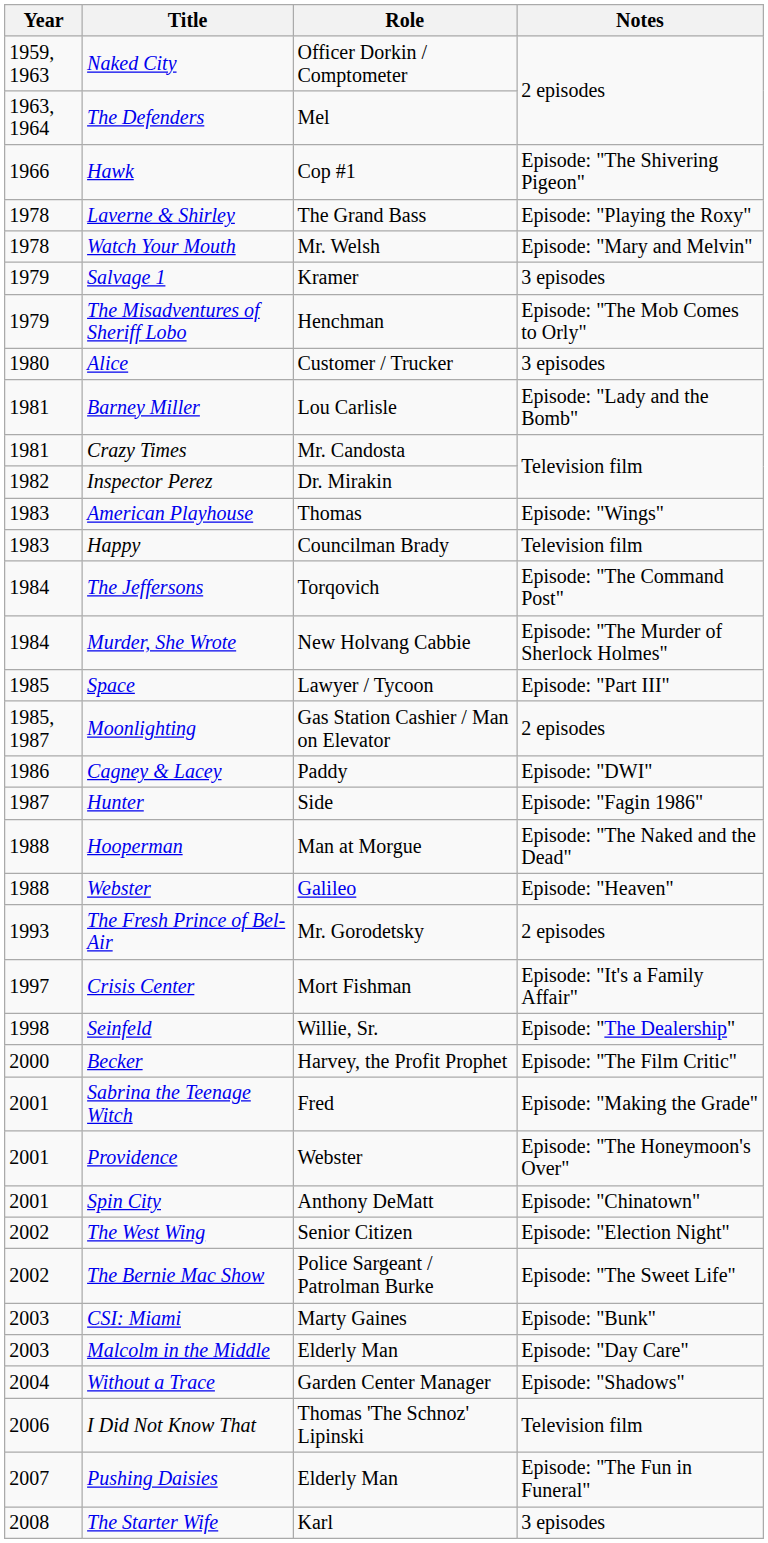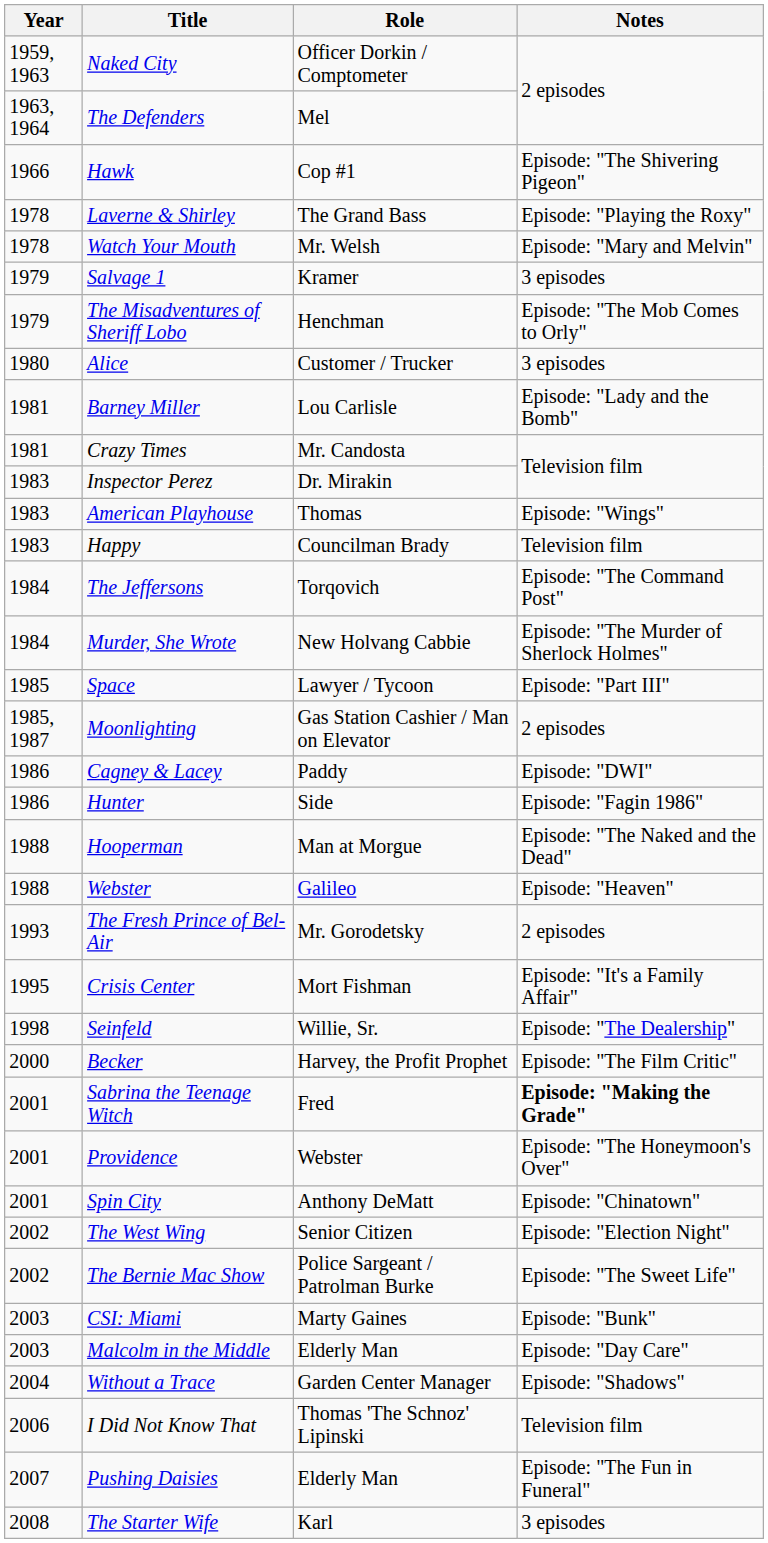 <table class="wikitable sortable">
 <tr>
 <th>Year</th>
 <th>Title</th>
 <th>Role</th>
 <th>Notes</th>
 </tr>
 <tr>
 <td>1959, 1963</td>
 <td><a href='#'><em>Naked City</em></a></td>
 <td>Officer Dorkin / Comptometer</td>
 <td rowspan="2">2 episodes</td>
 </tr>
 <tr>
 <td>1963, 1964</td>
 <td><a href='#'><em>The Defenders</em></a></td>
 <td>Mel</td>
 </tr>
 <tr>
 <td>1966</td>
 <td><a href='#'><em>Hawk</em></a></td>
 <td>Cop #1</td>
 <td>Episode: "The Shivering Pigeon"</td>
 </tr>
 <tr>
 <td>1978</td>
 <td><em><a href='#'>Laverne & Shirley</a></em></td>
 <td>The Grand Bass</td>
 <td>Episode: "Playing the Roxy"</td>
 </tr>
 <tr>
 <td>1978</td>
 <td><a href='#'><em>Watch Your Mouth</em></a></td>
 <td>Mr. Welsh</td>
 <td>Episode: "Mary and Melvin"</td>
 </tr>
 <tr>
 <td>1979</td>
 <td><em><a href='#'>Salvage 1</a></em></td>
 <td>Kramer</td>
 <td>3 episodes</td>
 </tr>
 <tr>
 <td>1979</td>
 <td><em><a href='#'>The Misadventures of Sheriff Lobo</a></em></td>
 <td>Henchman</td>
 <td>Episode: "The Mob Comes to Orly"</td>
 </tr>
 <tr>
 <td>1980</td>
 <td><a href='#'><em>Alice</em></a></td>
 <td>Customer / Trucker</td>
 <td>3 episodes</td>
 </tr>
 <tr>
 <td>1981</td>
 <td><em><a href='#'>Barney Miller</a></em></td>
 <td>Lou Carlisle</td>
 <td>Episode: "Lady and the Bomb"</td>
 </tr>
 <tr>
 <td>1981</td>
 <td><em>Crazy Times</em></td>
 <td>Mr. Candosta</td>
 <td rowspan="2">Television film</td>
 </tr>
 <tr>
-<td>1982</td>
+<td>1983</td>
 <td><em>Inspector Perez</em></td>
 <td>Dr. Mirakin</td>
 </tr>
 <tr>
 <td>1983</td>
 <td><em><a href='#'>American Playhouse</a></em></td>
 <td>Thomas</td>
 <td>Episode: "Wings"</td>
 </tr>
 <tr>
 <td>1983</td>
 <td><em>Happy</em></td>
 <td>Councilman Brady</td>
 <td>Television film</td>
 </tr>
 <tr>
 <td>1984</td>
 <td><em><a href='#'>The Jeffersons</a></em></td>
 <td>Torqovich</td>
 <td>Episode: "The Command Post"</td>
 </tr>
 <tr>
 <td>1984</td>
 <td><em><a href='#'>Murder, She Wrote</a></em></td>
 <td>New Holvang Cabbie</td>
 <td>Episode: "The Murder of Sherlock Holmes"</td>
 </tr>
 <tr>
 <td>1985</td>
 <td><a href='#'><em>Space</em></a></td>
 <td>Lawyer / Tycoon</td>
 <td>Episode: "Part III"</td>
 </tr>
 <tr>
 <td>1985, 1987</td>
 <td><a href='#'><em>Moonlighting</em></a></td>
 <td>Gas Station Cashier / Man on Elevator</td>
 <td>2 episodes</td>
 </tr>
 <tr>
 <td>1986</td>
 <td><em><a href='#'>Cagney & Lacey</a></em></td>
 <td>Paddy</td>
 <td>Episode: "DWI"</td>
 </tr>
 <tr>
-<td>1987</td>
+<td>1986</td>
 <td><a href='#'><em>Hunter</em></a></td>
 <td>Side</td>
 <td>Episode: "Fagin 1986"</td>
 </tr>
 <tr>
 <td>1988</td>
 <td><em><a href='#'>Hooperman</a></em></td>
 <td>Man at Morgue</td>
 <td>Episode: "The Naked and the Dead"</td>
 </tr>
 <tr>
 <td>1988</td>
 <td><a href='#'><em>Webster</em></a></td>
 <td><a href='#'>Galileo</a></td>
 <td>Episode: "Heaven"</td>
 </tr>
 <tr>
 <td>1993</td>
 <td><em><a href='#'>The Fresh Prince of Bel-Air</a></em></td>
 <td>Mr. Gorodetsky</td>
 <td>2 episodes</td>
 </tr>
 <tr>
-<td>1997</td>
+<td>1995</td>
 <td><em><a href='#'>Crisis Center</a></em></td>
 <td>Mort Fishman</td>
 <td>Episode: "It's a Family Affair"</td>
 </tr>
 <tr>
 <td>1998</td>
 <td><em><a href='#'>Seinfeld</a></em></td>
 <td>Willie, Sr.</td>
 <td>Episode: "<a href='#'>The Dealership</a>"</td>
 </tr>
 <tr>
 <td>2000</td>
 <td><a href='#'><em>Becker</em></a></td>
 <td>Harvey, the Profit Prophet</td>
 <td>Episode: "The Film Critic"</td>
 </tr>
 <tr>
 <td>2001</td>
 <td><a href='#'><em>Sabrina the Teenage Witch</em></a></td>
 <td>Fred</td>
-<td>Episode: "Making the Grade"</td>
+<td><strong>Episode: "Making the Grade"</strong></td>
 </tr>
 <tr>
 <td>2001</td>
 <td><a href='#'><em>Providence</em></a></td>
 <td>Webster</td>
 <td>Episode: "The Honeymoon's Over"</td>
 </tr>
 <tr>
 <td>2001</td>
 <td><em><a href='#'>Spin City</a></em></td>
 <td>Anthony DeMatt</td>
 <td>Episode: "Chinatown"</td>
 </tr>
 <tr>
 <td>2002</td>
 <td><em><a href='#'>The West Wing</a></em></td>
 <td>Senior Citizen</td>
 <td>Episode: "Election Night"</td>
 </tr>
 <tr>
 <td>2002</td>
 <td><em><a href='#'>The Bernie Mac Show</a></em></td>
 <td>Police Sargeant / Patrolman Burke</td>
 <td>Episode: "The Sweet Life"</td>
 </tr>
 <tr>
 <td>2003</td>
 <td><em><a href='#'>CSI: Miami</a></em></td>
 <td>Marty Gaines</td>
 <td>Episode: "Bunk"</td>
 </tr>
 <tr>
 <td>2003</td>
 <td><em><a href='#'>Malcolm in the Middle</a></em></td>
 <td>Elderly Man</td>
 <td>Episode: "Day Care"</td>
 </tr>
 <tr>
 <td>2004</td>
 <td><em><a href='#'>Without a Trace</a></em></td>
 <td>Garden Center Manager</td>
 <td>Episode: "Shadows"</td>
 </tr>
 <tr>
 <td>2006</td>
 <td><em>I Did Not Know That</em></td>
 <td>Thomas 'The Schnoz' Lipinski</td>
 <td>Television film</td>
 </tr>
 <tr>
 <td>2007</td>
 <td><em><a href='#'>Pushing Daisies</a></em></td>
 <td>Elderly Man</td>
 <td>Episode: "The Fun in Funeral"</td>
 </tr>
 <tr>
 <td>2008</td>
 <td><a href='#'><em>The Starter Wife</em></a></td>
 <td>Karl</td>
 <td>3 episodes</td>
 </tr>
 </table>
